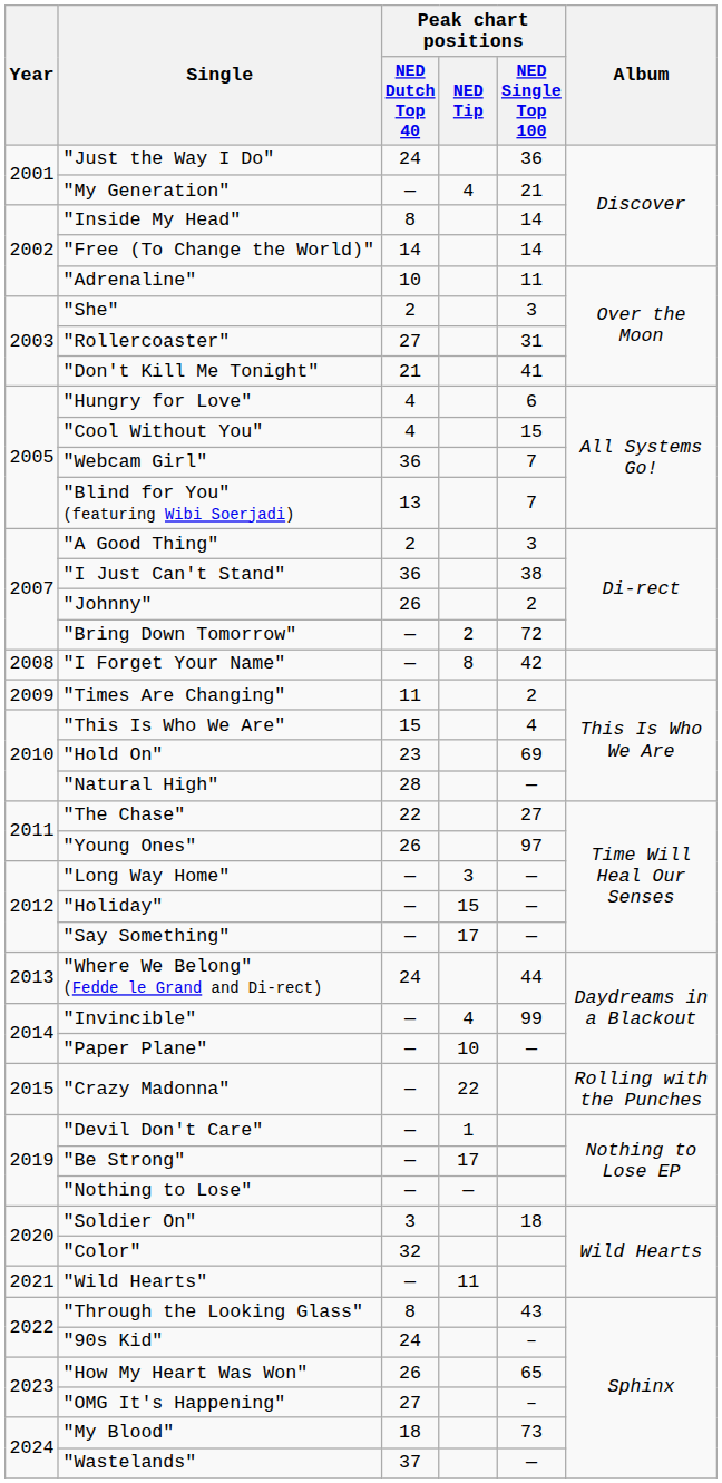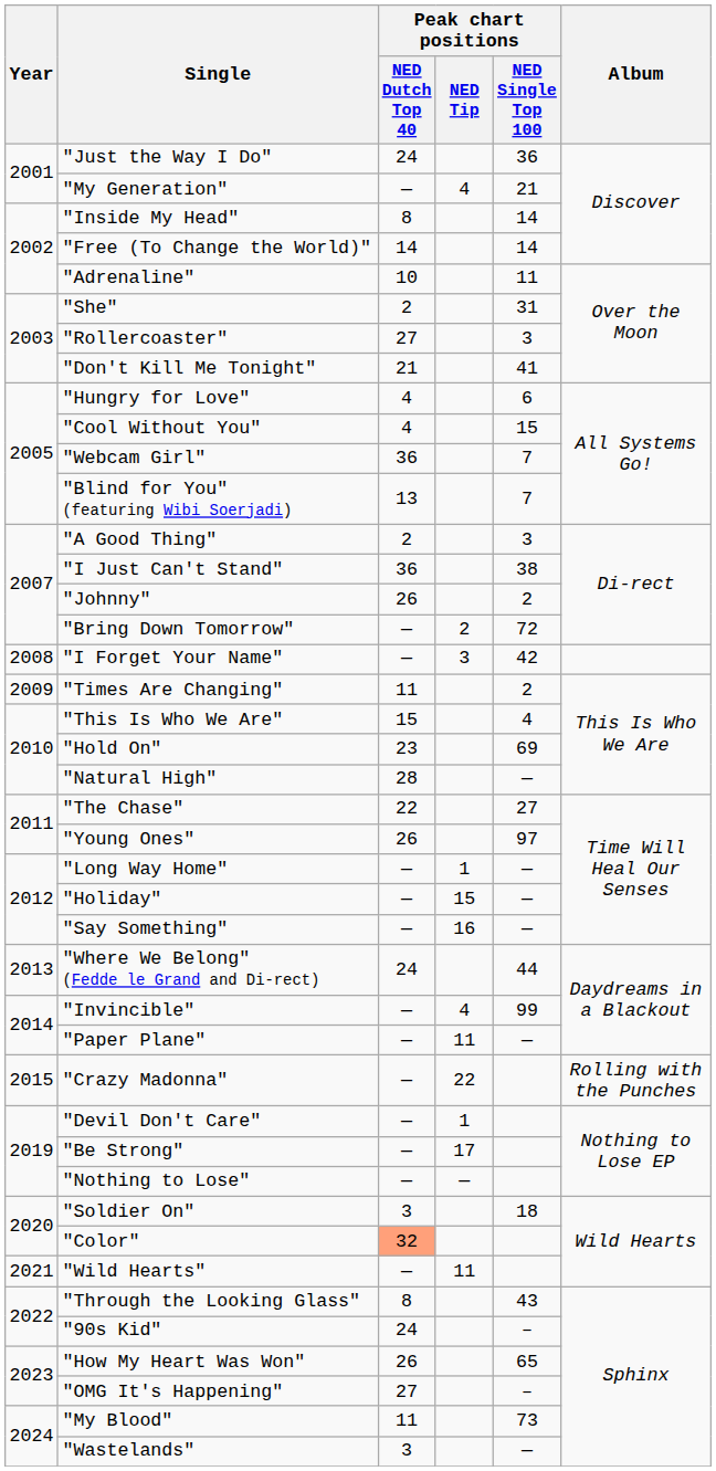 <table class="wikitable">
 <tr>
 <th align="center" rowspan="2" width="10">Year</th>
 <th align="center" rowspan="2" width="220">Single</th>
 <th align="center" colspan="3" width="100">Peak chart positions</th>
 <th align="center" rowspan="2" width="100">Album</th>
 </tr>
 <tr>
 <th scope="col" style="width:3em;font-size:90%;"><a href='#'>NED<br>Dutch Top 40</a><br></th>
 <th scope="col" style="width:3em;font-size:90%;"><a href='#'>NED<br>Tip</a></th>
 <th scope="col" style="width:3em;font-size:90%;"><a href='#'>NED<br>Single Top 100</a><br></th>
 </tr>
 <tr>
 <td style="text-align:center;" rowspan=2>2001</td>
 <td>"Just the Way I Do"</td>
 <td style="text-align:center;">24</td>
 <td style="text-align:center;"></td>
 <td style="text-align:center;">36</td>
 <td style="text-align:center;" rowspan=4><em>Discover</em></td>
 </tr>
 <tr>
 <td>"My Generation"</td>
 <td style="text-align:center;">—</td>
 <td style="text-align:center;">4</td>
 <td style="text-align:center;">21</td>
 </tr>
 <tr>
 <td style="text-align:center;" rowspan=3>2002</td>
 <td>"Inside My Head"</td>
 <td style="text-align:center;">8</td>
 <td style="text-align:center;"></td>
 <td style="text-align:center;">14</td>
 </tr>
 <tr>
 <td>"Free (To Change the World)"</td>
 <td style="text-align:center;">14</td>
 <td style="text-align:center;"></td>
 <td style="text-align:center;">14</td>
 </tr>
 <tr>
 <td>"Adrenaline"</td>
 <td style="text-align:center;">10</td>
 <td style="text-align:center;"></td>
 <td style="text-align:center;">11</td>
 <td style="text-align:center;" rowspan=4><em>Over the Moon</em></td>
 </tr>
 <tr>
 <td style="text-align:center;" rowspan=3>2003</td>
 <td>"She"</td>
 <td style="text-align:center;">2</td>
 <td style="text-align:center;"></td>
-<td style="text-align:center;">3</td>
+<td style="text-align:center;">31</td>
 </tr>
 <tr>
 <td>"Rollercoaster"</td>
 <td style="text-align:center;">27</td>
 <td style="text-align:center;"></td>
-<td style="text-align:center;">31</td>
+<td style="text-align:center;">3</td>
 </tr>
 <tr>
 <td>"Don't Kill Me Tonight"</td>
 <td style="text-align:center;">21</td>
 <td style="text-align:center;"></td>
 <td style="text-align:center;">41</td>
 </tr>
 <tr>
 <td style="text-align:center;" rowspan=4>2005</td>
 <td>"Hungry for Love"</td>
 <td style="text-align:center;">4</td>
 <td style="text-align:center;"></td>
 <td style="text-align:center;">6</td>
 <td style="text-align:center;" rowspan=4><em>All Systems Go!</em></td>
 </tr>
 <tr>
 <td>"Cool Without You"</td>
 <td style="text-align:center;">4</td>
 <td style="text-align:center;"></td>
 <td style="text-align:center;">15</td>
 </tr>
 <tr>
 <td>"Webcam Girl"</td>
 <td style="text-align:center;">36</td>
 <td style="text-align:center;"></td>
 <td style="text-align:center;">7</td>
 </tr>
 <tr>
 <td>"Blind for You"<br><small>(featuring <a href='#'>Wibi Soerjadi</a>)</small></td>
 <td style="text-align:center;">13</td>
 <td style="text-align:center;"></td>
 <td style="text-align:center;">7</td>
 </tr>
 <tr>
 <td style="text-align:center;" rowspan=4>2007</td>
 <td>"A Good Thing"</td>
 <td style="text-align:center;">2</td>
 <td style="text-align:center;"></td>
 <td style="text-align:center;">3</td>
 <td style="text-align:center;" rowspan=4><em>Di-rect</em></td>
 </tr>
 <tr>
 <td>"I Just Can't Stand"</td>
 <td style="text-align:center;">36</td>
 <td style="text-align:center;"></td>
 <td style="text-align:center;">38</td>
 </tr>
 <tr>
 <td>"Johnny"</td>
 <td style="text-align:center;">26</td>
 <td style="text-align:center;"></td>
 <td style="text-align:center;">2</td>
 </tr>
 <tr>
 <td>"Bring Down Tomorrow"</td>
 <td style="text-align:center;">—</td>
 <td style="text-align:center;">2</td>
 <td style="text-align:center;">72</td>
 </tr>
 <tr>
 <td style="text-align:center;" rowspan=1>2008</td>
 <td>"I Forget Your Name"</td>
 <td style="text-align:center;">—</td>
-<td style="text-align:center;">8</td>
+<td style="text-align:center;">3</td>
 <td style="text-align:center;">42</td>
 <td style="text-align:center;"></td>
 </tr>
 <tr>
 <td style="text-align:center;" rowspan=1>2009</td>
 <td>"Times Are Changing"</td>
 <td style="text-align:center;">11</td>
 <td style="text-align:center;"></td>
 <td style="text-align:center;">2</td>
 <td style="text-align:center;" rowspan=4><em>This Is Who We Are</em></td>
 </tr>
 <tr>
 <td style="text-align:center;" rowspan=3>2010</td>
 <td>"This Is Who We Are"</td>
 <td style="text-align:center;">15</td>
 <td style="text-align:center;"></td>
 <td style="text-align:center;">4</td>
 </tr>
 <tr>
 <td>"Hold On"</td>
 <td style="text-align:center;">23</td>
 <td style="text-align:center;"></td>
 <td style="text-align:center;">69</td>
 </tr>
 <tr>
 <td>"Natural High"</td>
 <td style="text-align:center;">28</td>
 <td style="text-align:center;"></td>
 <td style="text-align:center;">—</td>
 </tr>
 <tr>
 <td style="text-align:center;" rowspan=2>2011</td>
 <td>"The Chase"</td>
 <td style="text-align:center;">22</td>
 <td style="text-align:center;"></td>
 <td style="text-align:center;">27</td>
 <td style="text-align:center;" rowspan=5><em>Time Will Heal Our Senses</em></td>
 </tr>
 <tr>
 <td>"Young Ones"</td>
 <td style="text-align:center;">26</td>
 <td style="text-align:center;"></td>
 <td style="text-align:center;">97</td>
 </tr>
 <tr>
 <td style="text-align:center;" rowspan=3>2012</td>
 <td>"Long Way Home"</td>
 <td style="text-align:center;">—</td>
-<td style="text-align:center;">3</td>
+<td style="text-align:center;">1</td>
 <td style="text-align:center;">—</td>
 </tr>
 <tr>
 <td>"Holiday"</td>
 <td style="text-align:center;">—</td>
 <td style="text-align:center;">15</td>
 <td style="text-align:center;">—</td>
 </tr>
 <tr>
 <td>"Say Something"</td>
 <td style="text-align:center;">—</td>
-<td style="text-align:center;">17</td>
+<td style="text-align:center;">16</td>
 <td style="text-align:center;">—</td>
 </tr>
 <tr>
 <td style="text-align:center;">2013</td>
 <td>"Where We Belong"<br><small>(<a href='#'>Fedde le Grand</a> and Di-rect)</small></td>
 <td style="text-align:center;">24</td>
 <td style="text-align:center;"></td>
 <td style="text-align:center;">44</td>
 <td style="text-align:center;" rowspan=3><em>Daydreams in a Blackout</em></td>
 </tr>
 <tr>
 <td style="text-align:center;" rowspan=2>2014</td>
 <td>"Invincible"</td>
 <td style="text-align:center;">—</td>
 <td style="text-align:center;">4</td>
 <td style="text-align:center;">99</td>
 </tr>
 <tr>
 <td>"Paper Plane"</td>
 <td style="text-align:center;">—</td>
-<td style="text-align:center;">10</td>
+<td style="text-align:center;">11</td>
 <td style="text-align:center;">—</td>
 </tr>
 <tr>
 <td style="text-align:center;">2015</td>
 <td>"Crazy Madonna"</td>
 <td style="text-align:center;">—</td>
 <td style="text-align:center;">22</td>
 <td style="text-align:center;"></td>
 <td style="text-align:center;"><em>Rolling with the Punches</em></td>
 </tr>
 <tr>
 <td style="text-align:center;" rowspan=3>2019</td>
 <td>"Devil Don't Care"</td>
 <td style="text-align:center;">—</td>
 <td style="text-align:center;">1</td>
 <td style="text-align:center;"></td>
 <td style="text-align:center;" rowspan=3><em>Nothing to Lose EP</em></td>
 </tr>
 <tr>
 <td>"Be Strong"</td>
 <td style="text-align:center;">—</td>
 <td style="text-align:center;">17</td>
 <td style="text-align:center;"></td>
 </tr>
 <tr>
 <td>"Nothing to Lose"</td>
 <td style="text-align:center;">—</td>
 <td style="text-align:center;">—</td>
 <td style="text-align:center;"></td>
 </tr>
 <tr>
 <td style="text-align:center;" rowspan=2>2020</td>
 <td>"Soldier On"</td>
 <td style="text-align:center;">3</td>
 <td style="text-align:center;"></td>
 <td style="text-align:center;">18</td>
 <td style="text-align:center;" rowspan=3><em>Wild Hearts</em></td>
 </tr>
 <tr>
 <td>"Color"</td>
-<td style="text-align:center;">32</td>
+<td style="background: lightsalmon; text-align:center;">32</td>
 <td style="text-align:center;"></td>
 <td style="text-align:center;"></td>
 </tr>
 <tr>
 <td style="text-align:center;">2021</td>
 <td>"Wild Hearts"</td>
 <td style="text-align:center;">—</td>
 <td style="text-align:center;">11</td>
 <td style="text-align:center;"></td>
 </tr>
 <tr>
 <td style="text-align:center;" rowspan="2">2022</td>
 <td>"Through the Looking Glass"</td>
 <td style="text-align:center;">8</td>
 <td style="text-align:center;"></td>
 <td style="text-align:center;">43</td>
 <td style="text-align:center;" rowspan="6"><em>Sphinx</em></td>
 </tr>
 <tr>
 <td>"90s Kid"</td>
 <td style="text-align:center;">24</td>
 <td style="text-align:center;"></td>
 <td style="text-align:center;">–</td>
 </tr>
 <tr>
 <td style="text-align:center;" rowspan="2">2023</td>
 <td>"How My Heart Was Won"</td>
 <td style="text-align:center;">26</td>
 <td style="text-align:center;"></td>
 <td style="text-align:center;">65</td>
 </tr>
 <tr>
 <td>"OMG It's Happening"</td>
 <td style="text-align:center;">27</td>
 <td style="text-align:center;"></td>
 <td style="text-align:center;">–</td>
 </tr>
 <tr>
 <td style="text-align:center;" rowspan="2">2024</td>
 <td>"My Blood"</td>
-<td style="text-align:center;">18</td>
+<td style="text-align:center;">11</td>
 <td style="text-align:center;"></td>
 <td style="text-align:center;">73</td>
 </tr>
 <tr>
 <td>"Wastelands"</td>
-<td style="text-align:center;">37</td>
+<td style="text-align:center;">3</td>
 <td style="text-align:center;"></td>
 <td style="text-align:center;">—</td>
 </tr>
 </table>
